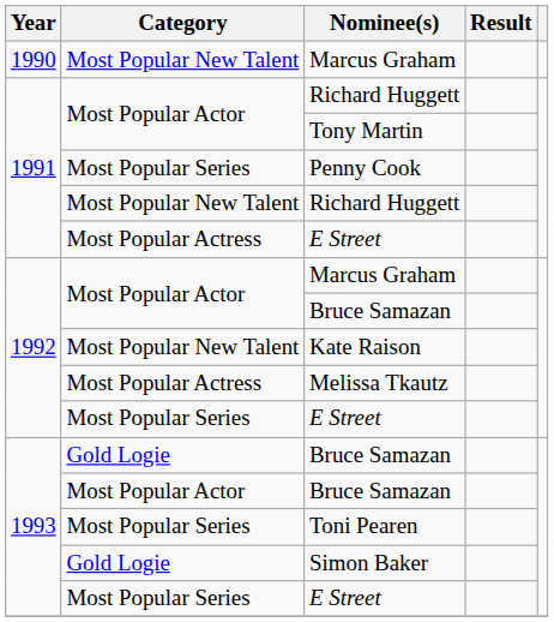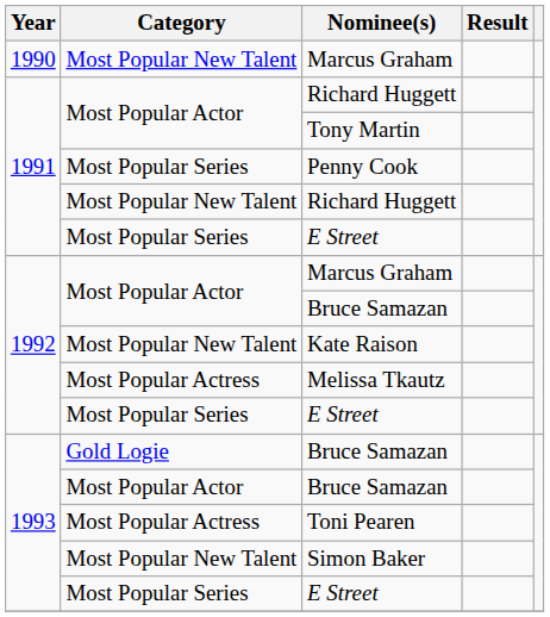 <table class="wikitable">
 <tr>
 <th>Year</th>
 <th>Category</th>
 <th>Nominee(s)</th>
 <th>Result</th>
 <th></th>
 </tr>
 <tr>
 <td style="text-align:center"><a href='#'>1990</a></td>
 <td><a href='#'>Most Popular New Talent</a></td>
 <td>Marcus Graham</td>
 <td></td>
 <td style="text-align:center"></td>
 </tr>
 <tr>
 <td style="text-align:center" rowspan="5"><a href='#'>1991</a></td>
 <td rowspan="2">Most Popular Actor</td>
 <td>Richard Huggett</td>
 <td></td>
 <td style="text-align:center" rowspan="5"></td>
 </tr>
 <tr>
 <td>Tony Martin</td>
 <td></td>
 </tr>
 <tr>
 <td>Most Popular Series</td>
 <td>Penny Cook</td>
 <td></td>
 </tr>
 <tr>
 <td>Most Popular New Talent</td>
 <td>Richard Huggett</td>
 <td></td>
 </tr>
 <tr>
-<td>Most Popular Actress</td>
+<td>Most Popular Series</td>
 <td><em>E Street</em></td>
 <td></td>
 </tr>
 <tr>
 <td style="text-align:center" rowspan="5"><a href='#'>1992</a></td>
 <td rowspan="2">Most Popular Actor</td>
 <td>Marcus Graham</td>
 <td></td>
 <td style="text-align:center" rowspan="5"></td>
 </tr>
 <tr>
 <td>Bruce Samazan</td>
 <td></td>
 </tr>
 <tr>
 <td>Most Popular New Talent</td>
 <td>Kate Raison</td>
 <td></td>
 </tr>
 <tr>
 <td>Most Popular Actress</td>
 <td>Melissa Tkautz</td>
 <td></td>
 </tr>
 <tr>
 <td>Most Popular Series</td>
 <td><em>E Street</em></td>
 <td></td>
 </tr>
 <tr>
 <td style="text-align:center" rowspan="5"><a href='#'>1993</a></td>
 <td><a href='#'>Gold Logie</a></td>
 <td>Bruce Samazan</td>
 <td></td>
 <td style="text-align:center" rowspan="5"></td>
 </tr>
 <tr>
 <td>Most Popular Actor</td>
 <td>Bruce Samazan</td>
 <td></td>
 </tr>
 <tr>
-<td>Most Popular Series</td>
+<td>Most Popular Actress</td>
 <td>Toni Pearen</td>
 <td></td>
 </tr>
 <tr>
-<td><a href='#'>Gold Logie</a></td>
+<td>Most Popular New Talent</td>
 <td>Simon Baker</td>
 <td></td>
 </tr>
 <tr>
 <td>Most Popular Series</td>
 <td><em>E Street</em></td>
 <td></td>
 </tr>
 <tr>
 </tr>
 </table>
